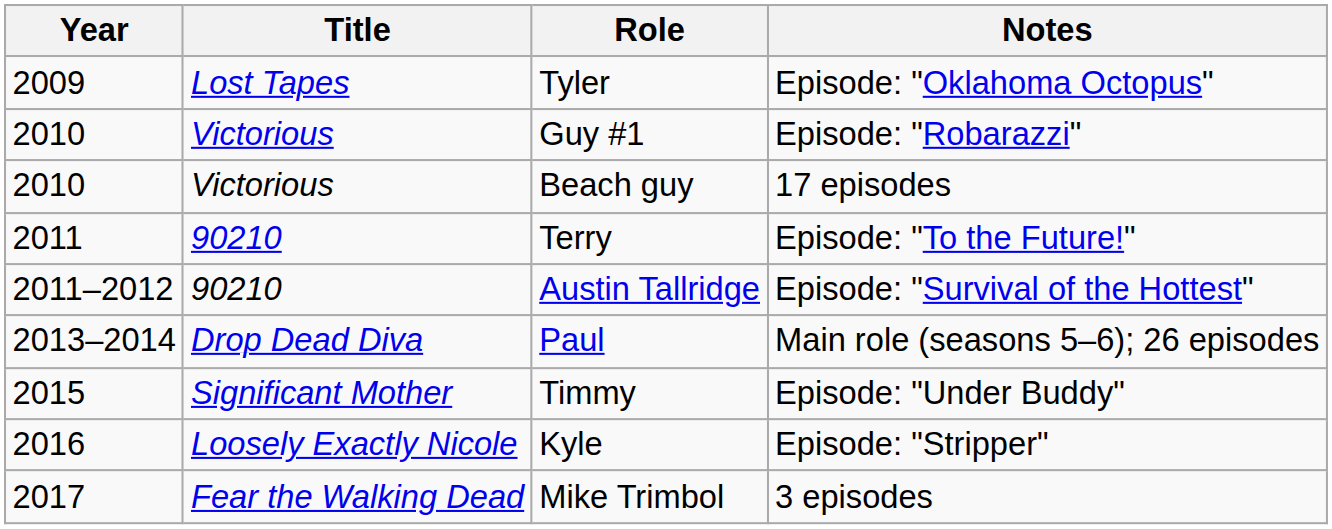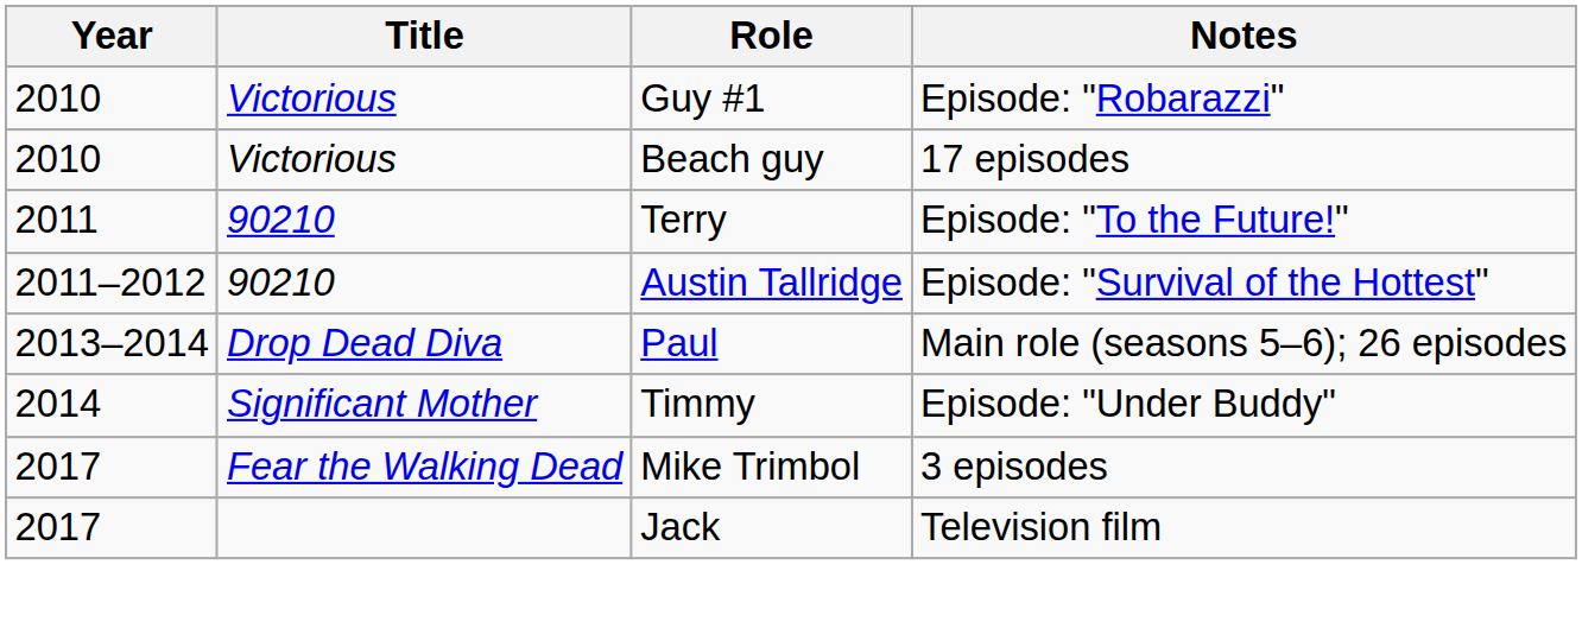 <table class="wikitable sortable">
 <tr>
 <th>Year</th>
 <th>Title</th>
 <th>Role</th>
 <th class="unsortable">Notes</th>
-</tr>
-<tr>
-<td>2009</td>
-<td><em><a href='#'>Lost Tapes</a></em></td>
-<td>Tyler</td>
-<td>Episode: "<a href='#'>Oklahoma Octopus</a>"</td>
 </tr>
 <tr>
 <td>2010</td>
 <td><em><a href='#'>Victorious</a></em></td>
 <td>Guy #1</td>
 <td>Episode: "<a href='#'>Robarazzi</a>"</td>
 </tr>
 <tr>
 <td>2010</td>
 <td><em>Victorious</em></td>
 <td>Beach guy</td>
 <td>17 episodes</td>
 </tr>
 <tr>
 <td>2011</td>
 <td><em><a href='#'>90210</a></em></td>
 <td>Terry</td>
 <td>Episode: "<a href='#'>To the Future!</a>"</td>
 </tr>
 <tr>
 <td>2011–2012</td>
 <td><em>90210</em></td>
 <td><a href='#'>Austin Tallridge</a></td>
 <td>Episode: "<a href='#'>Survival of the Hottest</a>"</td>
 </tr>
 <tr>
 <td>2013–2014</td>
 <td><em><a href='#'>Drop Dead Diva</a></em></td>
 <td><a href='#'>Paul</a></td>
 <td>Main role (seasons 5–6); 26 episodes</td>
 </tr>
 <tr>
-<td>2015</td>
+<td>2014</td>
 <td><em><a href='#'>Significant Mother</a></em></td>
 <td>Timmy</td>
 <td>Episode: "Under Buddy"</td>
-</tr>
-<tr>
-<td>2016</td>
-<td><em><a href='#'>Loosely Exactly Nicole</a></em></td>
-<td>Kyle</td>
-<td>Episode: "Stripper"</td>
 </tr>
 <tr>
 <td>2017</td>
 <td><em><a href='#'>Fear the Walking Dead</a></em></td>
 <td>Mike Trimbol</td>
 <td>3 episodes</td>
 </tr>
+<tr>
+<td>2017</td>
+<td><em></em></td>
+<td>Jack</td>
+<td>Television film</td>
+</tr>
 </table>
